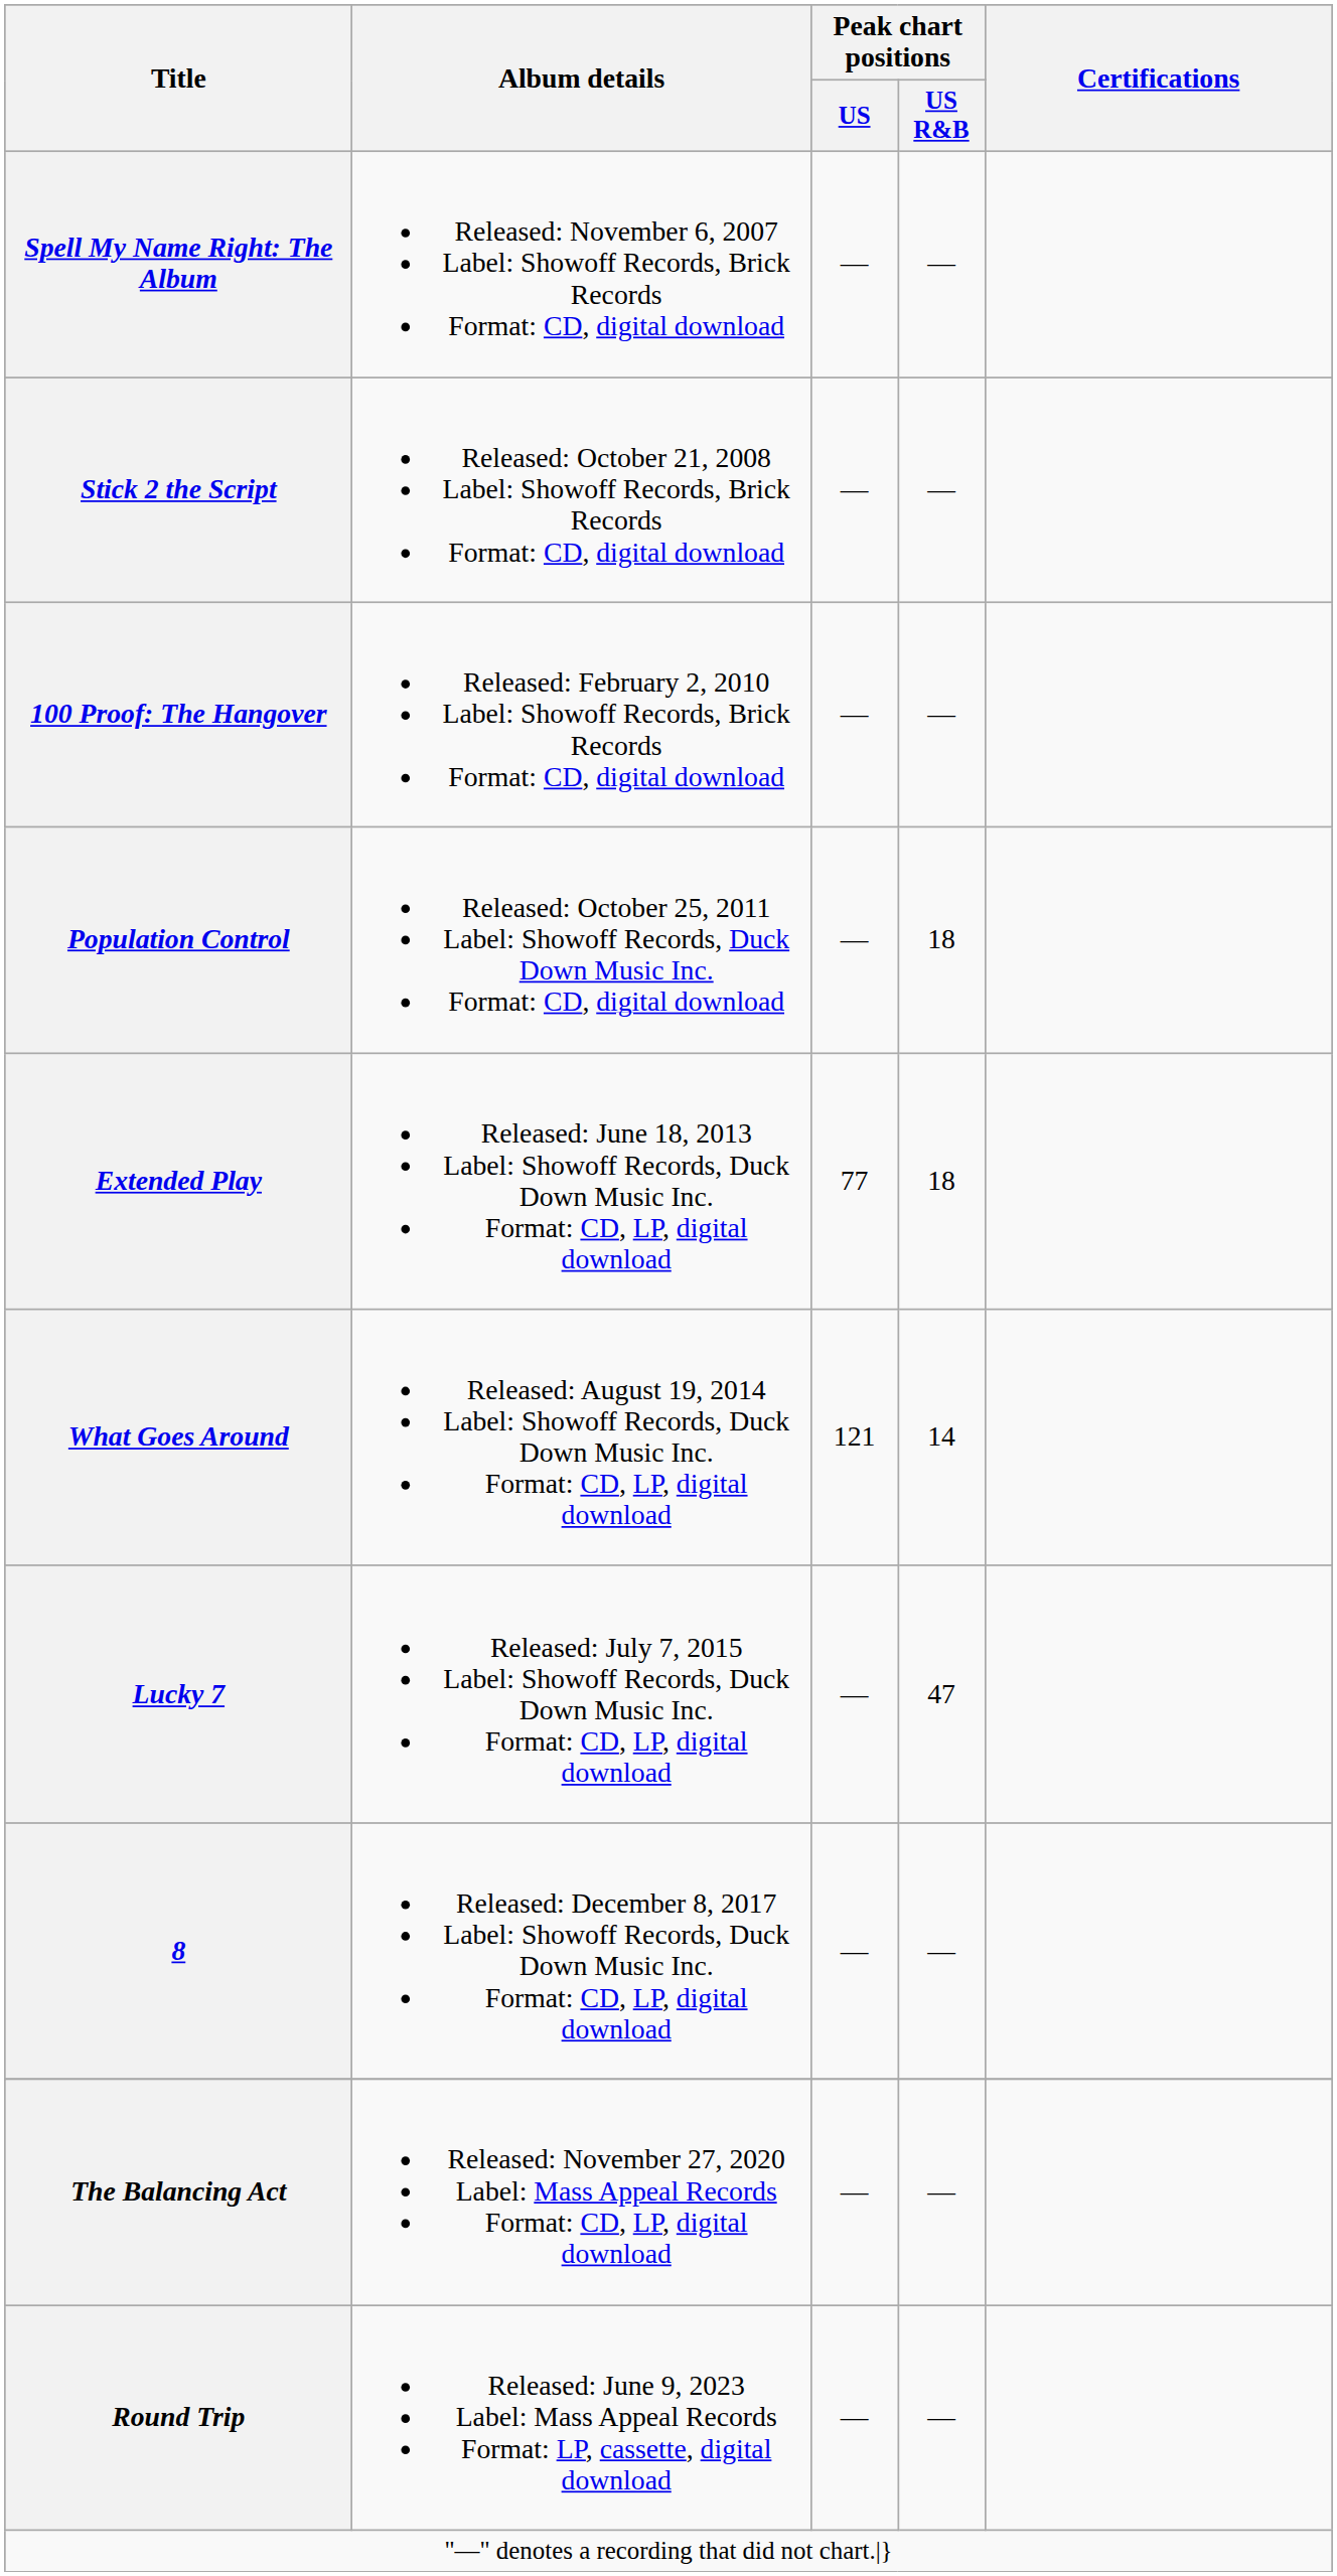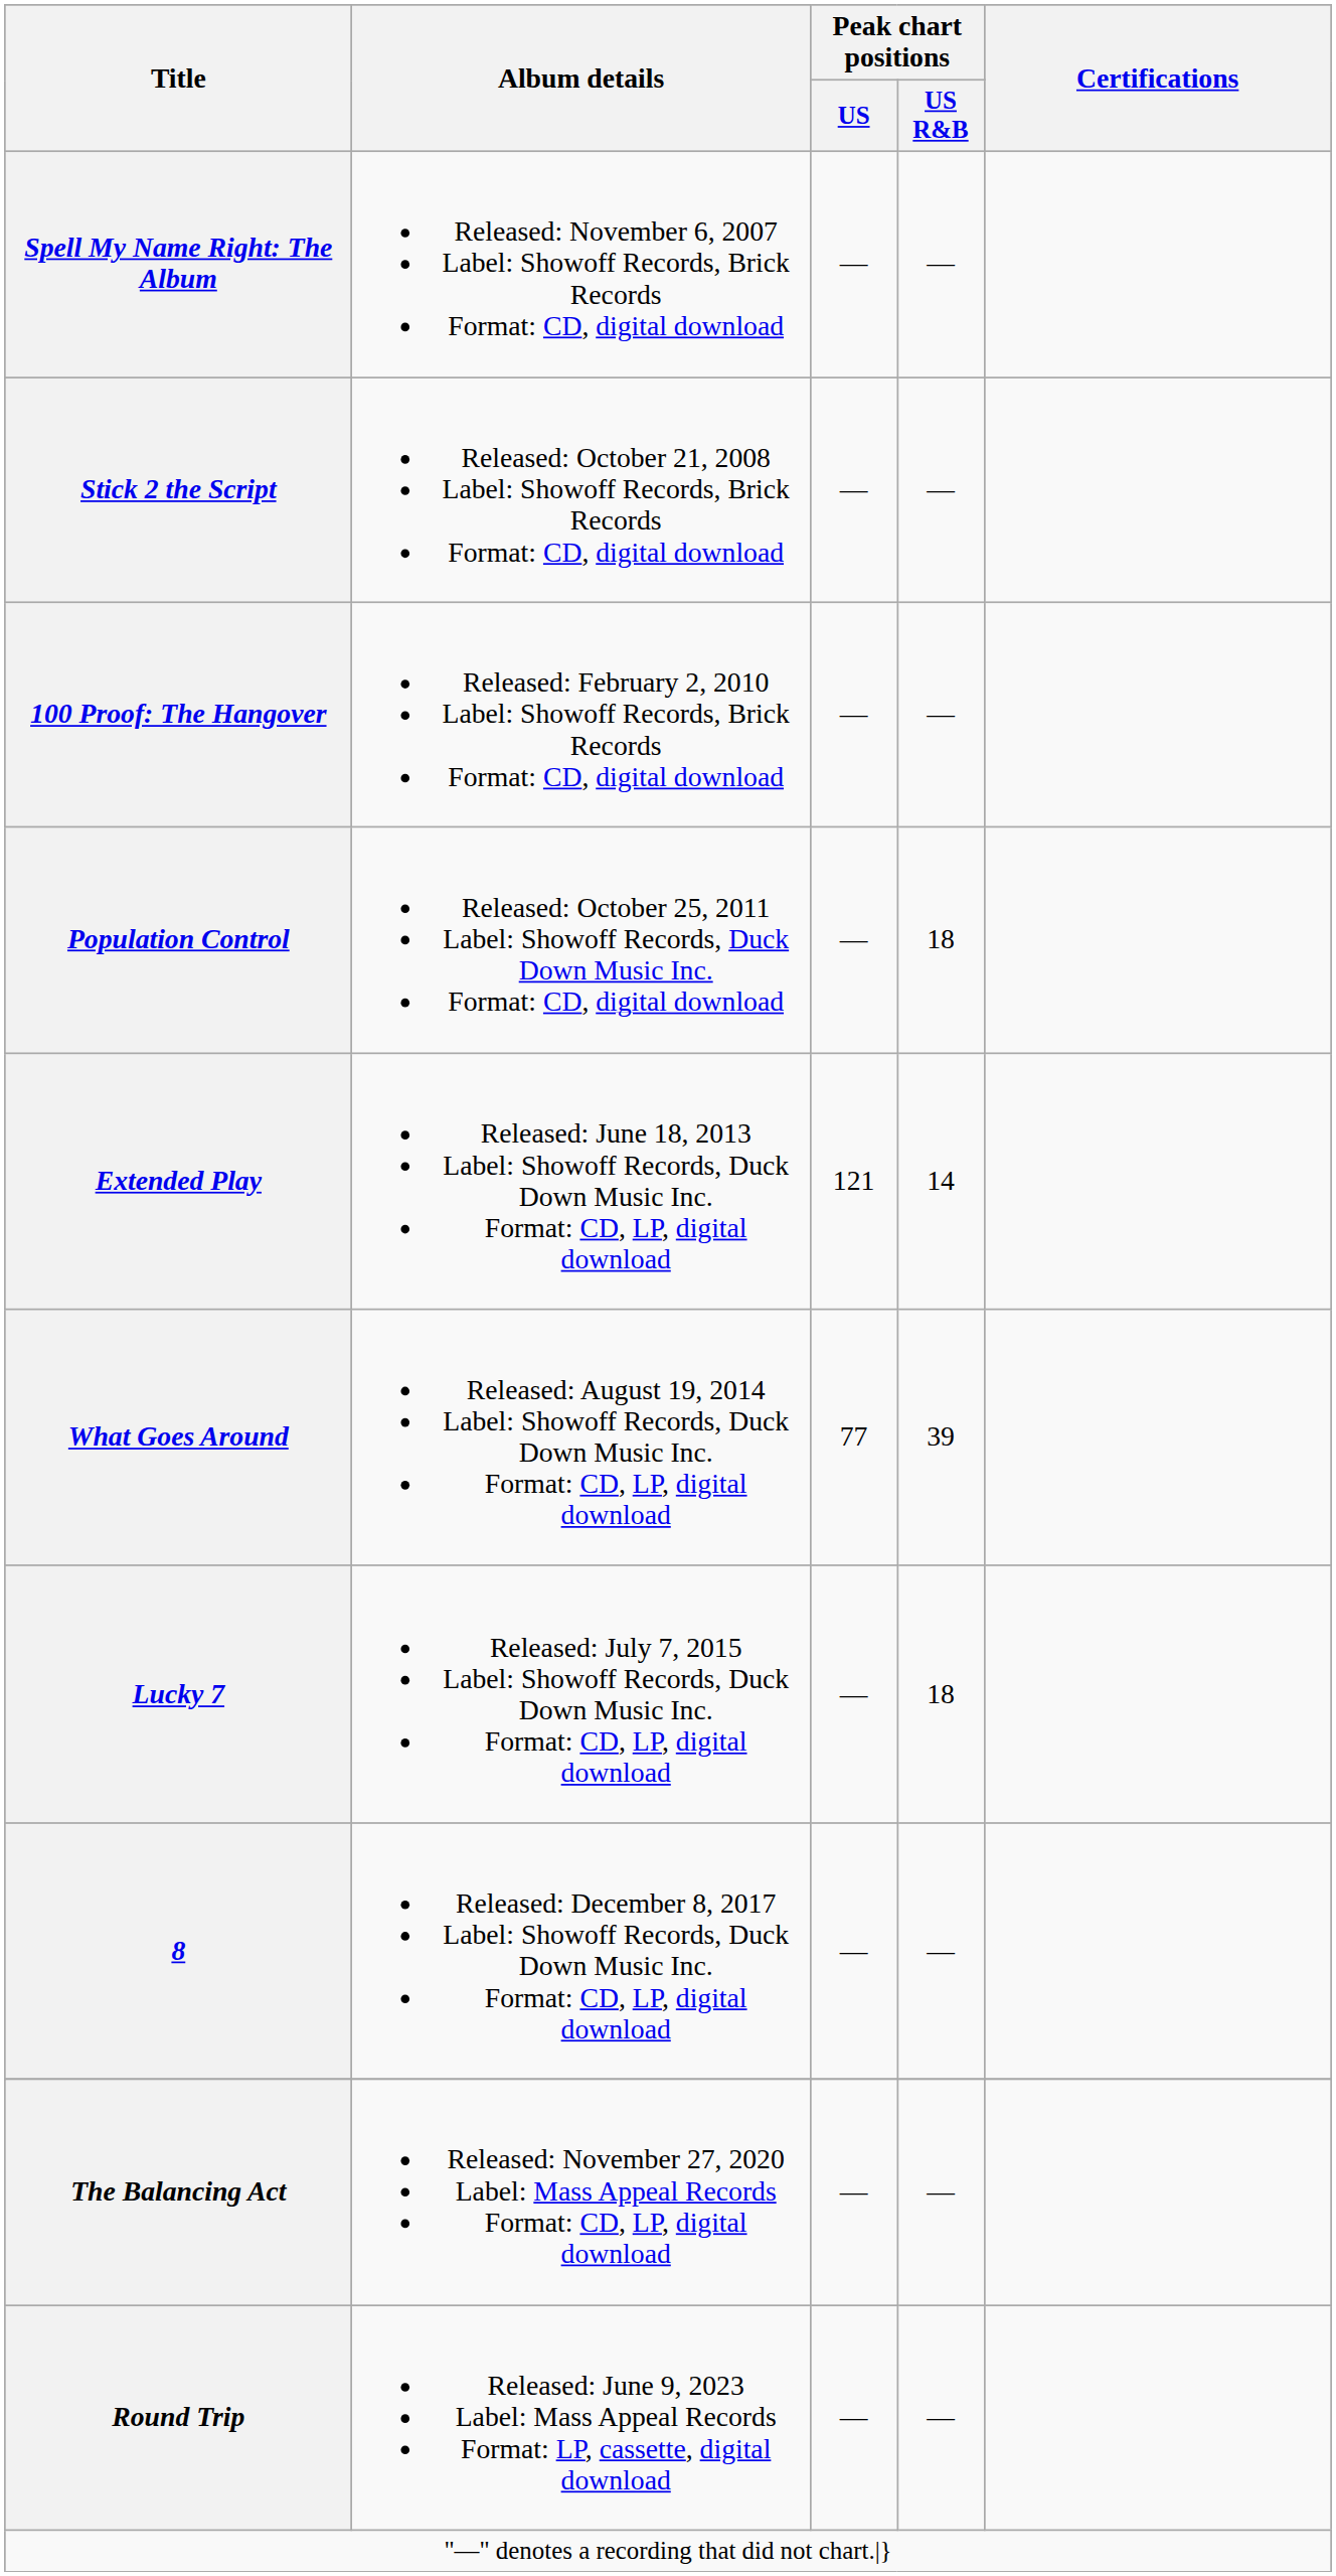 <table class="wikitable plainrowheaders" style="text-align:center;">
 <tr>
 <th scope="col" rowspan="2" style="width:12em;">Title</th>
 <th scope="col" rowspan="2" style="width:16em;">Album details</th>
 <th scope="col" colspan="2">Peak chart positions</th>
 <th scope="col" rowspan="2" style="width:12em;"><a href='#'>Certifications</a></th>
 </tr>
 <tr>
 <th scope="col" style="width:3em;font-size:90%;"><a href='#'>US</a></th>
 <th scope="col" style="width:3em;font-size:90%;"><a href='#'>US R&B</a></th>
 </tr>
 <tr>
 <th scope="row"><em><a href='#'>Spell My Name Right: The Album</a></em></th>
 <td><br><ul><li>Released: November 6, 2007</li><li>Label: Showoff Records, Brick Records</li><li>Format: <a href='#'>CD</a>, <a href='#'>digital download</a></li></ul></td>
 <td>—</td>
 <td>—</td>
 <td></td>
 </tr>
 <tr>
 <th scope="row"><em><a href='#'>Stick 2 the Script</a></em></th>
 <td><br><ul><li>Released: October 21, 2008</li><li>Label: Showoff Records, Brick Records</li><li>Format: <a href='#'>CD</a>, <a href='#'>digital download</a></li></ul></td>
 <td>—</td>
 <td>—</td>
 <td></td>
 </tr>
 <tr>
 <th scope="row"><em><a href='#'>100 Proof: The Hangover</a></em></th>
 <td><br><ul><li>Released: February 2, 2010</li><li>Label: Showoff Records, Brick Records</li><li>Format: <a href='#'>CD</a>, <a href='#'>digital download</a></li></ul></td>
 <td>—</td>
 <td>—</td>
 <td></td>
 </tr>
 <tr>
 <th scope="row"><em><a href='#'>Population Control</a></em></th>
 <td><br><ul><li>Released: October 25, 2011</li><li>Label: Showoff Records, <a href='#'>Duck Down Music Inc.</a></li><li>Format: <a href='#'>CD</a>, <a href='#'>digital download</a></li></ul></td>
 <td>—</td>
 <td>18</td>
 <td></td>
 </tr>
 <tr>
 <th scope="row"><em><a href='#'>Extended Play</a></em></th>
 <td><br><ul><li>Released: June 18, 2013</li><li>Label: Showoff Records, Duck Down Music Inc.</li><li>Format: <a href='#'>CD</a>, <a href='#'>LP</a>, <a href='#'>digital download</a></li></ul></td>
-<td>77</td>
-<td>18</td>
+<td>121</td>
+<td>14</td>
 <td></td>
 </tr>
 <tr>
 <th scope="row"><em><a href='#'>What Goes Around</a></em></th>
 <td><br><ul><li>Released: August 19, 2014</li><li>Label: Showoff Records, Duck Down Music Inc.</li><li>Format: <a href='#'>CD</a>, <a href='#'>LP</a>, <a href='#'>digital download</a></li></ul></td>
-<td>121</td>
-<td>14</td>
+<td>77</td>
+<td>39</td>
 <td></td>
 </tr>
 <tr>
 <th scope="row"><em><a href='#'>Lucky 7</a></em></th>
 <td><br><ul><li>Released: July 7, 2015</li><li>Label: Showoff Records, Duck Down Music Inc.</li><li>Format: <a href='#'>CD</a>, <a href='#'>LP</a>, <a href='#'>digital download</a></li></ul></td>
 <td>—</td>
-<td>47</td>
+<td>18</td>
 <td></td>
 </tr>
 <tr>
 <th scope="row"><em><a href='#'>8</a></em></th>
 <td><br><ul><li>Released: December 8, 2017</li><li>Label: Showoff Records, Duck Down Music Inc.</li><li>Format: <a href='#'>CD</a>, <a href='#'>LP</a>, <a href='#'>digital download</a></li></ul></td>
 <td>—</td>
 <td>—</td>
 <td></td>
 </tr>
 <tr>
 </tr>
 <tr>
 <th scope="row"><em>The Balancing Act</em></th>
 <td><br><ul><li>Released: November 27, 2020</li><li>Label: <a href='#'>Mass Appeal Records</a></li><li>Format: <a href='#'>CD</a>, <a href='#'>LP</a>, <a href='#'>digital download</a></li></ul></td>
 <td>—</td>
 <td>—</td>
 <td></td>
 </tr>
 <tr>
 <th scope="row"><em>Round Trip</em></th>
 <td><br><ul><li>Released: June 9, 2023</li><li>Label: Mass Appeal Records</li><li>Format: <a href='#'>LP</a>, <a href='#'>cassette</a>, <a href='#'>digital download</a></li></ul></td>
 <td>—</td>
 <td>—</td>
 </tr>
 <tr>
 <td colspan="14" style="font-size:90%">"—" denotes a recording that did not chart.|}</td>
 </tr>
 </table>
